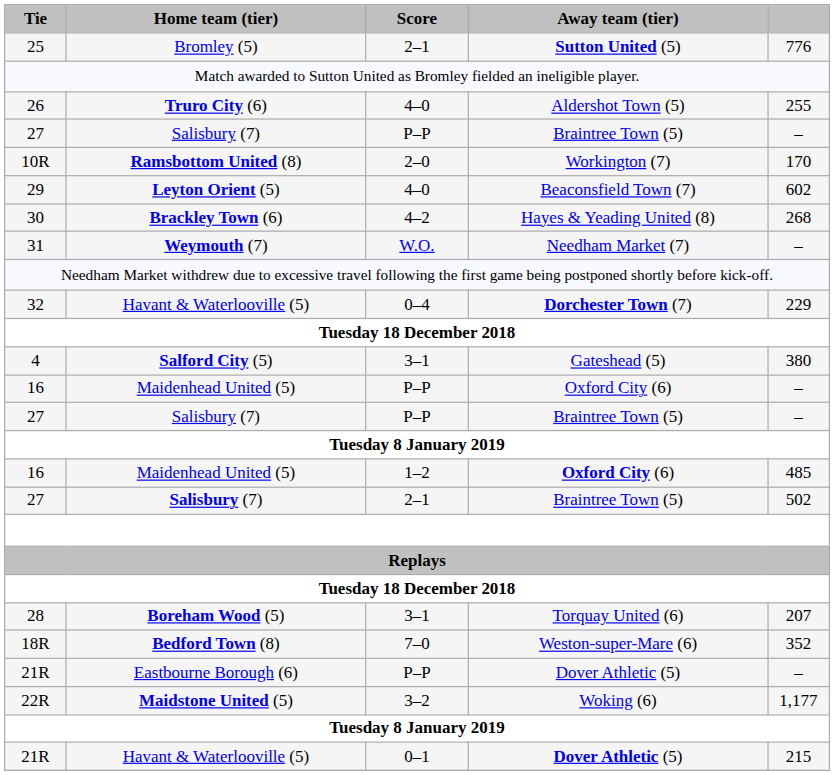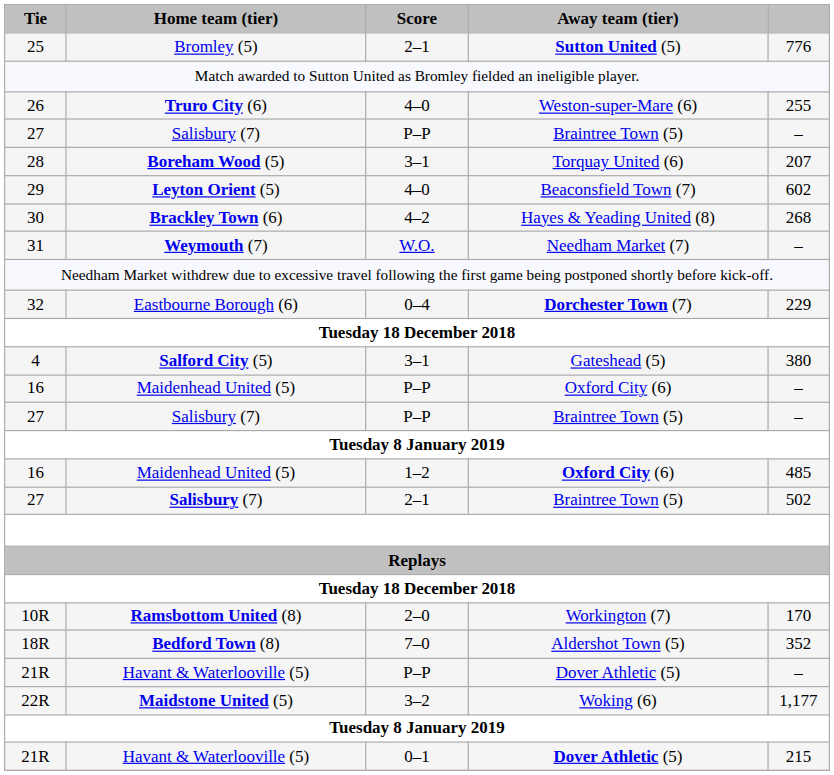 <table class="wikitable" style="width: 700px; background:WhiteSmoke; text-align:center; font-size:90%">
 <tr>
 <td scope="col" style="width:  7.50%; background:silver;"><strong>Tie</strong></td>
 <td scope="col" style="width: 36.25%; background:silver;"><strong>Home team (tier)</strong></td>
 <td scope="col" style="width: 12.50%; background:silver;"><strong>Score</strong></td>
 <td scope="col" style="width: 36.25%; background:silver;"><strong>Away team (tier)</strong></td>
 <td scope="col" style="width:  7.50%; background:silver;"><strong></strong></td>
 </tr>
 <tr>
 <td>25</td>
 <td><a href='#'>Bromley</a> (5)</td>
 <td>2–1</td>
 <td><strong><a href='#'>Sutton United</a></strong> (5)</td>
 <td>776</td>
 </tr>
 <tr>
 <td colspan="5" style="background:GhostWhite; height:20px; text-align:center; font-size:90%">Match awarded to Sutton United as Bromley fielded an ineligible player.</td>
 </tr>
 <tr>
 <td>26</td>
 <td><strong><a href='#'>Truro City</a></strong> (6)</td>
 <td>4–0</td>
-<td><a href='#'>Aldershot Town</a> (5)</td>
+<td><a href='#'>Weston-super-Mare</a> (6)</td>
 <td>255</td>
 </tr>
 <tr>
 <td>27</td>
 <td><a href='#'>Salisbury</a> (7)</td>
 <td>P–P</td>
 <td><a href='#'>Braintree Town</a> (5)</td>
 <td>–</td>
 </tr>
 <tr>
-<td>10R</td>
-<td><strong><a href='#'>Ramsbottom United</a></strong> (8)</td>
-<td>2–0</td>
-<td><a href='#'>Workington</a> (7)</td>
-<td>170</td>
+<td>28</td>
+<td><strong><a href='#'>Boreham Wood</a></strong> (5)</td>
+<td>3–1 </td>
+<td><a href='#'>Torquay United</a> (6)</td>
+<td>207</td>
 </tr>
 <tr>
 <td>29</td>
 <td><strong><a href='#'>Leyton Orient</a></strong> (5)</td>
 <td>4–0</td>
 <td><a href='#'>Beaconsfield Town</a> (7)</td>
 <td>602</td>
 </tr>
 <tr>
 <td>30</td>
 <td><strong><a href='#'>Brackley Town</a></strong> (6)</td>
 <td>4–2</td>
 <td><a href='#'>Hayes & Yeading United</a> (8)</td>
 <td>268</td>
 </tr>
 <tr>
 <td>31</td>
 <td><strong><a href='#'>Weymouth</a></strong> (7)</td>
 <td><a href='#'>W.O.</a></td>
 <td><a href='#'>Needham Market</a> (7)</td>
 <td>–</td>
 </tr>
 <tr>
 <td colspan="5" style="background:GhostWhite; height:20px; text-align:center; font-size:90%">Needham Market withdrew due to excessive travel following the first game being postponed shortly before kick-off.</td>
 </tr>
 <tr>
 <td>32</td>
-<td><a href='#'>Havant & Waterlooville</a> (5)</td>
+<td><a href='#'>Eastbourne Borough</a> (6)</td>
 <td>0–4</td>
 <td><strong><a href='#'>Dorchester Town</a></strong> (7)</td>
 <td>229</td>
 </tr>
 <tr>
 <td colspan="5" style= background:White><strong>Tuesday 18 December 2018</strong></td>
 </tr>
 <tr>
 <td>4</td>
 <td><strong><a href='#'>Salford City</a></strong> (5)</td>
 <td>3–1</td>
 <td><a href='#'>Gateshead</a> (5)</td>
 <td>380</td>
 </tr>
 <tr>
 <td>16</td>
 <td><a href='#'>Maidenhead United</a> (5)</td>
 <td>P–P</td>
 <td><a href='#'>Oxford City</a> (6)</td>
 <td>–</td>
 </tr>
 <tr>
 <td>27</td>
 <td><a href='#'>Salisbury</a> (7)</td>
 <td>P–P</td>
 <td><a href='#'>Braintree Town</a> (5)</td>
 <td>–</td>
 </tr>
 <tr>
 <td colspan="5" style= background:White><strong>Tuesday 8 January 2019</strong></td>
 </tr>
 <tr>
 <td>16</td>
 <td><a href='#'>Maidenhead United</a> (5)</td>
 <td>1–2 </td>
 <td><strong><a href='#'>Oxford City</a></strong> (6)</td>
 <td>485</td>
 </tr>
 <tr>
 <td>27</td>
 <td><strong><a href='#'>Salisbury</a></strong> (7)</td>
 <td>2–1</td>
 <td><a href='#'>Braintree Town</a> (5)</td>
 <td>502</td>
 </tr>
 <tr>
 <td colspan="5" style="height: 20px; background:White;"></td>
 </tr>
 <tr>
 <td colspan="5" style= background:Silver><strong>Replays</strong></td>
 </tr>
 <tr>
 <td colspan="5" style= background:White><strong>Tuesday 18 December 2018</strong></td>
 </tr>
 <tr>
-<td>28</td>
-<td><strong><a href='#'>Boreham Wood</a></strong> (5)</td>
-<td>3–1 </td>
-<td><a href='#'>Torquay United</a> (6)</td>
-<td>207</td>
+<td>10R</td>
+<td><strong><a href='#'>Ramsbottom United</a></strong> (8)</td>
+<td>2–0</td>
+<td><a href='#'>Workington</a> (7)</td>
+<td>170</td>
 </tr>
 <tr>
 <td>18R</td>
 <td><strong><a href='#'>Bedford Town</a></strong> (8)</td>
 <td>7–0</td>
-<td><a href='#'>Weston-super-Mare</a> (6)</td>
+<td><a href='#'>Aldershot Town</a> (5)</td>
 <td>352</td>
 </tr>
 <tr>
 <td>21R</td>
-<td><a href='#'>Eastbourne Borough</a> (6)</td>
+<td><a href='#'>Havant & Waterlooville</a> (5)</td>
 <td>P–P</td>
 <td><a href='#'>Dover Athletic</a> (5)</td>
 <td>–</td>
 </tr>
 <tr>
 <td>22R</td>
 <td><strong><a href='#'>Maidstone United</a></strong> (5)</td>
 <td>3–2 </td>
 <td><a href='#'>Woking</a> (6)</td>
 <td>1,177</td>
 </tr>
 <tr>
 <td colspan="5" style= background:White><strong>Tuesday 8 January 2019</strong></td>
 </tr>
 <tr>
 <td>21R</td>
 <td><a href='#'>Havant & Waterlooville</a> (5)</td>
 <td>0–1</td>
 <td><strong><a href='#'>Dover Athletic</a></strong> (5)</td>
 <td>215</td>
 </tr>
 <tr>
 </tr>
 </table>
